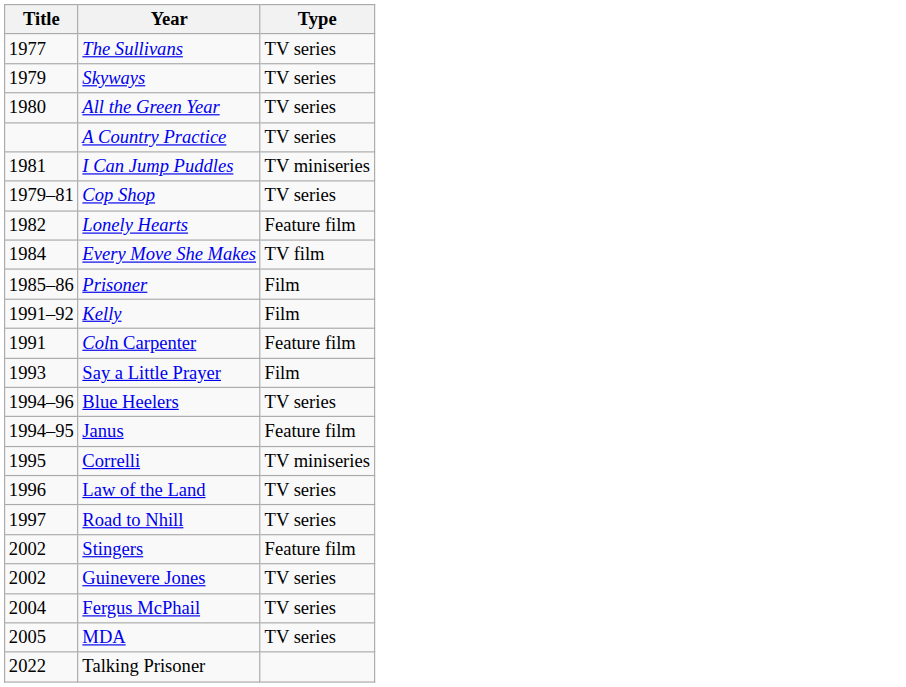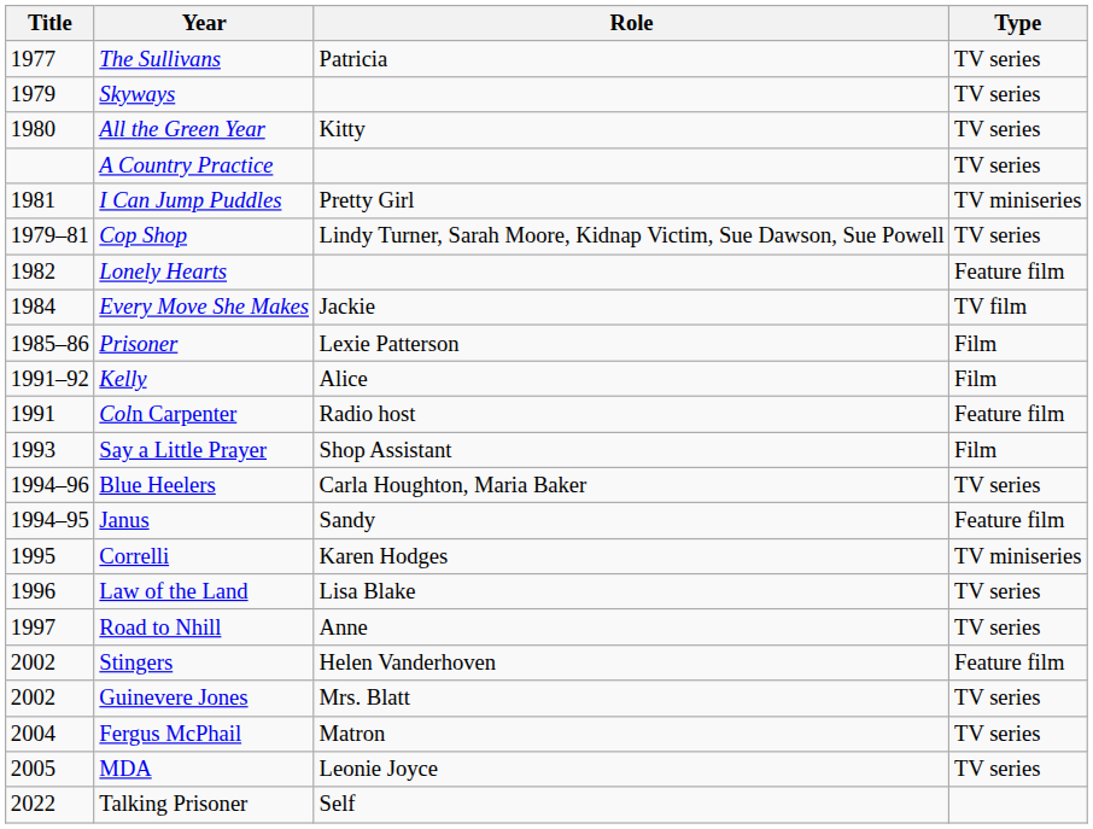 <table class="wikitable sortable mw-collapsible">
 <tr>
 <th>Title</th>
 <th>Year</th>
+<th>Role</th>
 <th>Type</th>
 </tr>
 <tr>
 <td>1977</td>
 <td><em><a href='#'>The Sullivans</a></em></td>
+<td>Patricia</td>
 <td>TV series</td>
 </tr>
 <tr>
 <td>1979</td>
 <td><em><a href='#'>Skyways</a></em></td>
+<td></td>
 <td>TV series</td>
 </tr>
 <tr>
 <td>1980</td>
 <td><em><a href='#'>All the Green Year</a></em></td>
+<td>Kitty</td>
 <td>TV series</td>
 </tr>
 <tr>
 <td></td>
 <td><em><a href='#'>A Country Practice</a></em></td>
+<td></td>
 <td>TV series</td>
 </tr>
 <tr>
 <td>1981</td>
 <td><em><a href='#'>I Can Jump Puddles</a></em></td>
+<td>Pretty Girl</td>
 <td>TV miniseries</td>
 </tr>
 <tr>
 <td>1979–81</td>
 <td><em><a href='#'>Cop Shop</a></em></td>
+<td>Lindy Turner, Sarah Moore, Kidnap Victim, Sue Dawson, Sue Powell</td>
 <td>TV series</td>
 </tr>
 <tr>
 <td>1982</td>
 <td><em><a href='#'>Lonely Hearts</a></em></td>
+<td></td>
 <td>Feature film</td>
 </tr>
 <tr>
 <td>1984</td>
 <td><em><a href='#'>Every Move She Makes</a></em></td>
+<td>Jackie</td>
 <td>TV film</td>
 </tr>
 <tr>
 <td>1985–86</td>
 <td><em><a href='#'>Prisoner</a></em></td>
+<td>Lexie Patterson</td>
 <td>Film</td>
 </tr>
 <tr>
 <td>1991–92</td>
 <td><em><a href='#'>Kelly</a></em></td>
+<td>Alice</td>
 <td>Film</td>
 </tr>
 <tr>
 <td>1991</td>
 <td><em><a href='#'>Col</em>n Carpenter</a><em></td>
+<td>Radio host</td>
 <td>Feature film</td>
 </tr>
 <tr>
 <td>1993</td>
 <td></em><a href='#'>Say a Little Prayer</a><em></td>
+<td>Shop Assistant</td>
 <td>Film</td>
 </tr>
 <tr>
 <td>1994–96</td>
 <td></em><a href='#'>Blue Heelers</a><em></td>
+<td>Carla Houghton, Maria Baker</td>
 <td>TV series</td>
 </tr>
 <tr>
 <td>1994–95</td>
 <td></em><a href='#'>Janus</a><em></td>
+<td>Sandy</td>
 <td>Feature film</td>
 </tr>
 <tr>
 <td>1995</td>
 <td></em><a href='#'>Correlli</a><em></td>
+<td>Karen Hodges</td>
 <td>TV miniseries</td>
 </tr>
 <tr>
 <td>1996</td>
 <td></em><a href='#'>Law of the Land</a><em></td>
+<td>Lisa Blake</td>
 <td>TV series</td>
 </tr>
 <tr>
 <td>1997</td>
 <td></em><a href='#'>Road to Nhill</a><em></td>
+<td>Anne</td>
 <td>TV series</td>
 </tr>
 <tr>
 <td>2002</td>
 <td></em><a href='#'>Stingers</a><em></td>
+<td>Helen Vanderhoven</td>
 <td>Feature film</td>
 </tr>
 <tr>
 <td>2002</td>
 <td></em><a href='#'>Guinevere Jones</a><em></td>
+<td>Mrs. Blatt</td>
 <td>TV series</td>
 </tr>
 <tr>
 <td>2004</td>
 <td></em><a href='#'>Fergus McPhail</a><em></td>
+<td>Matron</td>
 <td>TV series</td>
 </tr>
 <tr>
 <td>2005</td>
 <td></em><a href='#'>MDA</a><em></td>
+<td>Leonie Joyce</td>
 <td>TV series</td>
 </tr>
 <tr>
 <td>2022</td>
 <td></em>Talking Prisoner<em></td>
+<td>Self</td>
 <td></td>
 </tr>
 </table>
